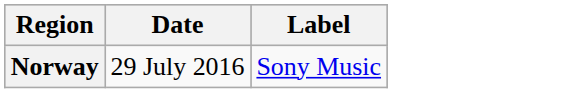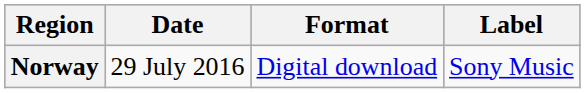 <table class="wikitable plainrowheaders">
 <tr>
 <th scope="col">Region</th>
 <th scope="col">Date</th>
+<th scope="col">Format</th>
 <th scope="col">Label</th>
 </tr>
 <tr>
 <th scope="row">Norway</th>
 <td>29 July 2016</td>
+<td><a href='#'>Digital download</a></td>
 <td><a href='#'>Sony Music</a></td>
 </tr>
 </table>
